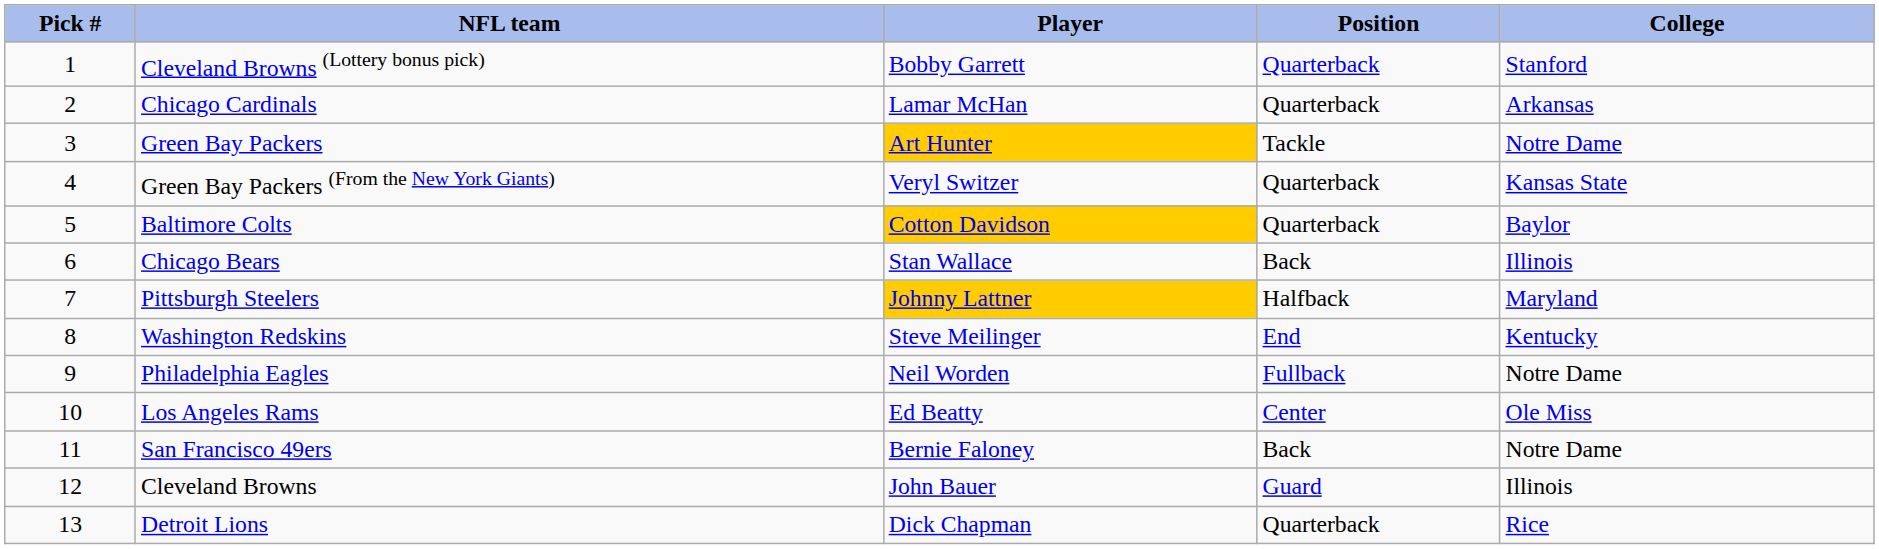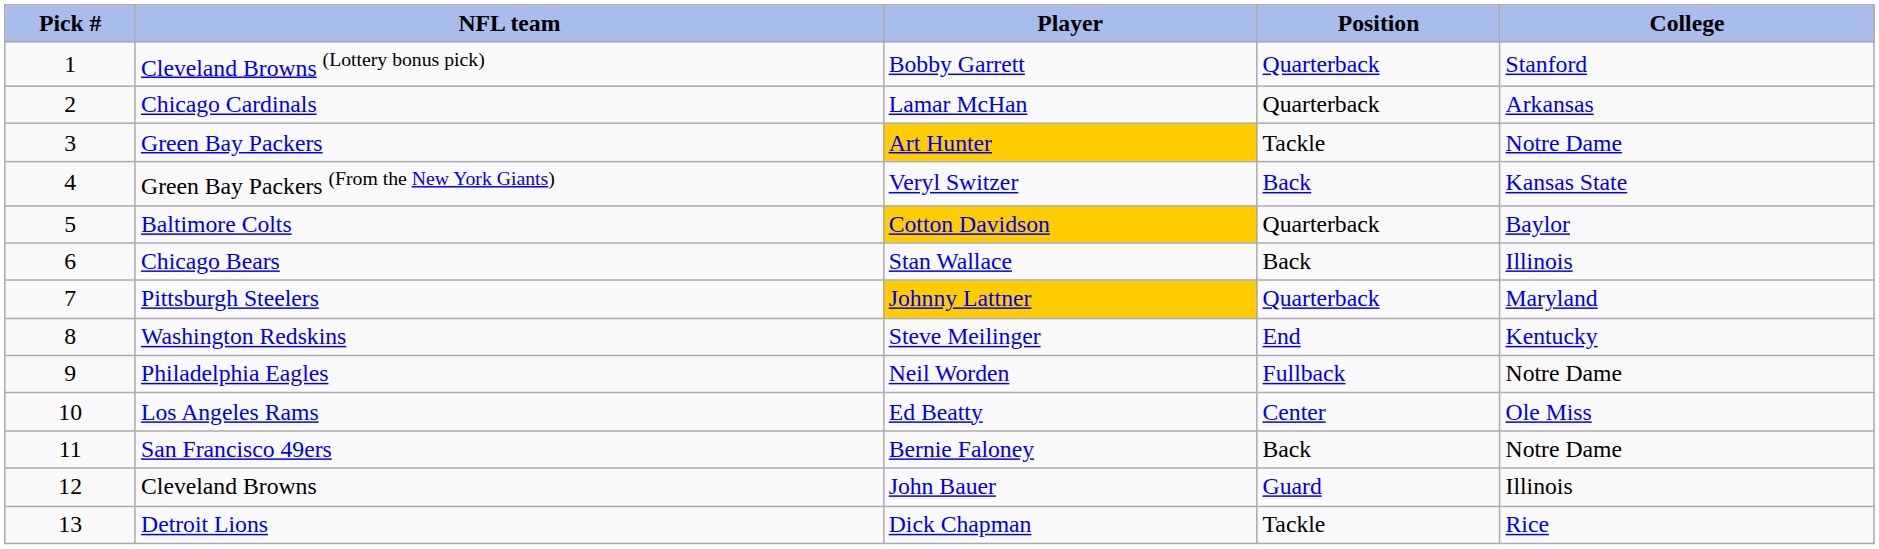 <table class="wikitable sortable sortable" style="width: 100%">
 <tr>
 <th style="background:#a8bdec; width:7%;">Pick #</th>
 <th style="width:40%; background:#a8bdec;">NFL team</th>
 <th style="width:20%; background:#a8bdec;">Player</th>
 <th style="width:13%; background:#a8bdec;">Position</th>
 <th style="background:#A8BDEC;">College</th>
 </tr>
 <tr>
 <td align=center>1</td>
 <td><a href='#'>Cleveland Browns</a> <sup>(Lottery bonus pick)</sup></td>
 <td><a href='#'>Bobby Garrett</a></td>
 <td><a href='#'>Quarterback</a></td>
 <td><a href='#'>Stanford</a></td>
 </tr>
 <tr>
 <td align=center>2</td>
 <td><a href='#'>Chicago Cardinals</a></td>
 <td><a href='#'>Lamar McHan</a></td>
 <td>Quarterback</td>
 <td><a href='#'>Arkansas</a></td>
 </tr>
 <tr>
 <td align=center>3</td>
 <td><a href='#'>Green Bay Packers</a></td>
 <td style="background:#fc0;"><a href='#'>Art Hunter</a></td>
 <td>Tackle</td>
 <td><a href='#'>Notre Dame</a></td>
 </tr>
 <tr>
 <td align=center>4</td>
 <td>Green Bay Packers <sup>(From the <a href='#'>New York Giants</a>)</sup></td>
 <td><a href='#'>Veryl Switzer</a></td>
-<td>Quarterback</td>
+<td><a href='#'>Back</a></td>
 <td><a href='#'>Kansas State</a></td>
 </tr>
 <tr>
 <td align=center>5</td>
 <td><a href='#'>Baltimore Colts</a></td>
 <td style="background:#fc0;"><a href='#'>Cotton Davidson</a></td>
 <td>Quarterback</td>
 <td><a href='#'>Baylor</a></td>
 </tr>
 <tr>
 <td align=center>6</td>
 <td><a href='#'>Chicago Bears</a></td>
 <td><a href='#'>Stan Wallace</a></td>
 <td>Back</td>
 <td><a href='#'>Illinois</a></td>
 </tr>
 <tr>
 <td align=center>7</td>
 <td><a href='#'>Pittsburgh Steelers</a></td>
 <td style="background:#fc0;"><a href='#'>Johnny Lattner</a></td>
-<td>Halfback</td>
+<td><a href='#'>Quarterback</a></td>
 <td><a href='#'>Maryland</a></td>
 </tr>
 <tr>
 <td align=center>8</td>
 <td><a href='#'>Washington Redskins</a></td>
 <td><a href='#'>Steve Meilinger</a></td>
 <td><a href='#'>End</a></td>
 <td><a href='#'>Kentucky</a></td>
 </tr>
 <tr>
 <td align=center>9</td>
 <td><a href='#'>Philadelphia Eagles</a></td>
 <td><a href='#'>Neil Worden</a></td>
 <td><a href='#'>Fullback</a></td>
 <td>Notre Dame</td>
 </tr>
 <tr>
 <td align=center>10</td>
 <td><a href='#'>Los Angeles Rams</a></td>
 <td><a href='#'>Ed Beatty</a></td>
 <td><a href='#'>Center</a></td>
 <td><a href='#'>Ole Miss</a></td>
 </tr>
 <tr>
 <td align=center>11</td>
 <td><a href='#'>San Francisco 49ers</a></td>
 <td><a href='#'>Bernie Faloney</a></td>
 <td>Back</td>
 <td>Notre Dame</td>
 </tr>
 <tr>
 <td align=center>12</td>
 <td>Cleveland Browns</td>
 <td><a href='#'>John Bauer</a></td>
 <td><a href='#'>Guard</a></td>
 <td>Illinois</td>
 </tr>
 <tr>
 <td align=center>13</td>
 <td><a href='#'>Detroit Lions</a></td>
 <td><a href='#'>Dick Chapman</a></td>
-<td>Quarterback</td>
+<td>Tackle</td>
 <td><a href='#'>Rice</a></td>
 </tr>
 </table>
